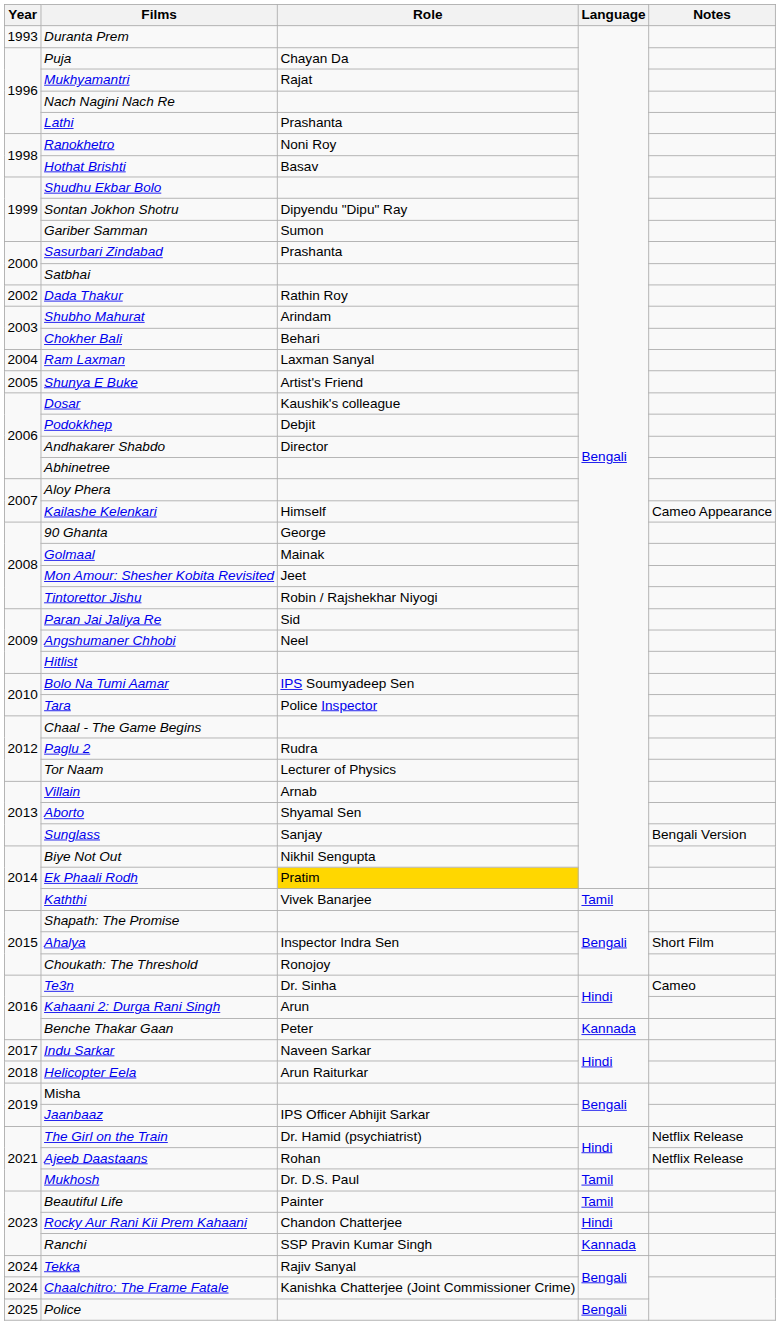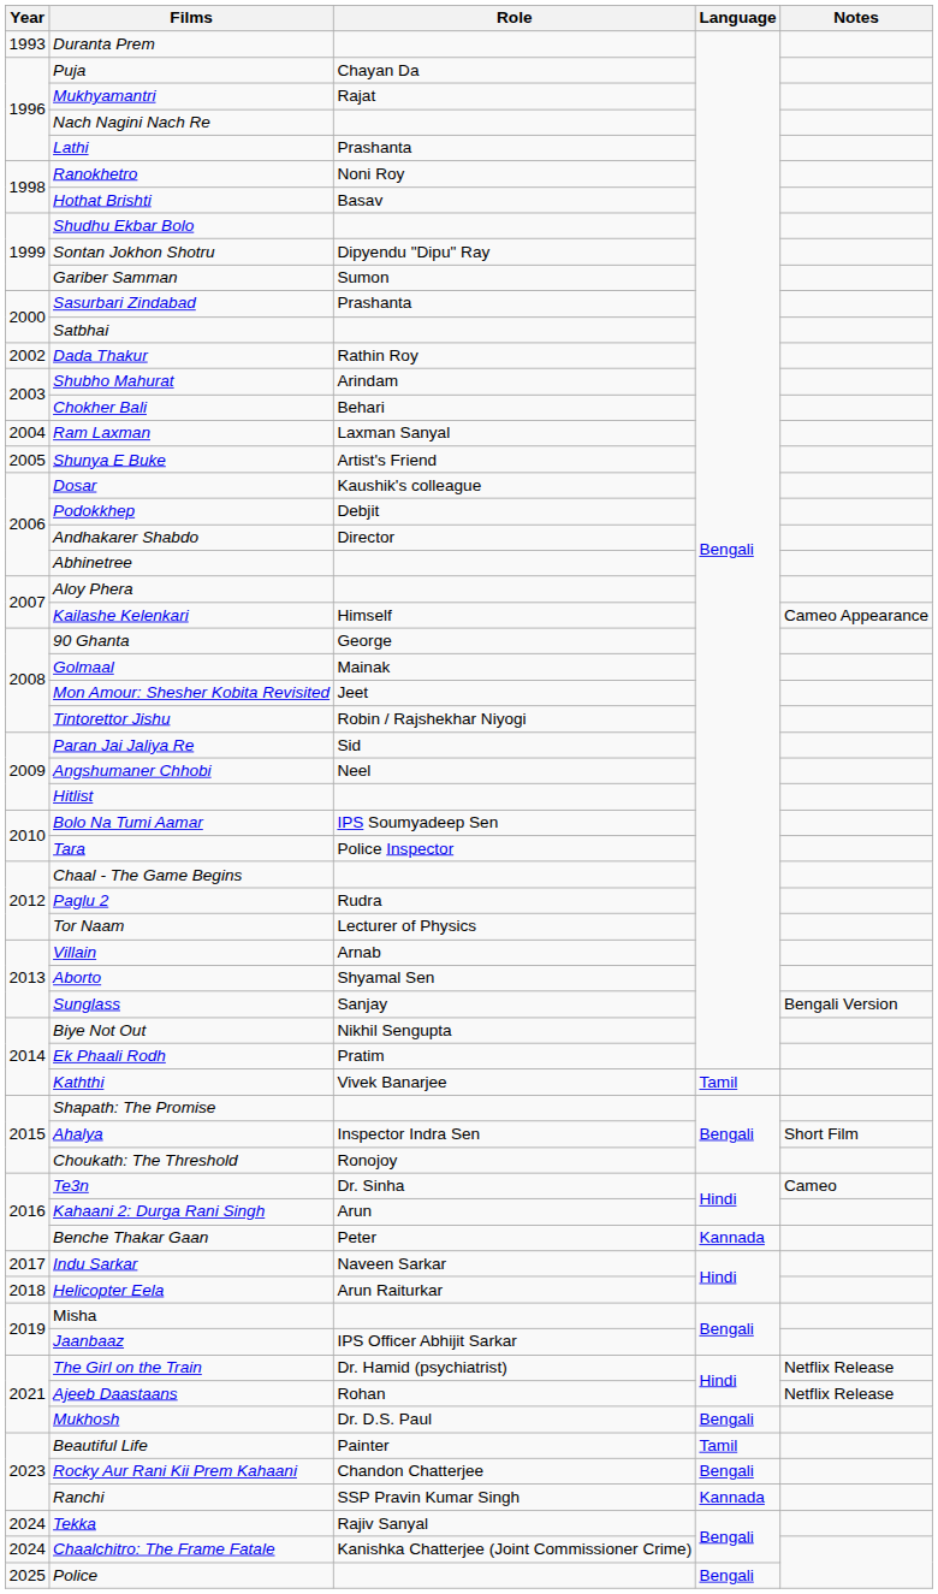 <table class="wikitable sortable">
 <tr>
 <th>Year</th>
 <th>Films</th>
 <th>Role</th>
 <th>Language</th>
 <th>Notes</th>
 </tr>
 <tr>
 <td>1993</td>
 <td><em>Duranta Prem</em></td>
 <td></td>
 <td rowspan="40"><a href='#'>Bengali</a></td>
 <td></td>
 </tr>
 <tr>
 <td rowspan="4">1996</td>
 <td><em>Puja</em></td>
 <td>Chayan Da</td>
 <td></td>
 </tr>
 <tr>
 <td><em><a href='#'>Mukhyamantri</a></em></td>
 <td>Rajat</td>
 <td></td>
 </tr>
 <tr>
 <td><em>Nach Nagini Nach Re</em></td>
 <td></td>
 <td></td>
 </tr>
 <tr>
 <td><em><a href='#'>Lathi</a></em></td>
 <td>Prashanta</td>
 <td></td>
 </tr>
 <tr>
 <td rowspan="2">1998</td>
 <td><em><a href='#'>Ranokhetro</a></em></td>
 <td>Noni Roy</td>
 <td></td>
 </tr>
 <tr>
 <td><em><a href='#'>Hothat Brishti</a></em></td>
 <td>Basav</td>
 <td></td>
 </tr>
 <tr>
 <td rowspan="3">1999</td>
 <td><em><a href='#'>Shudhu Ekbar Bolo</a></em></td>
 <td></td>
 <td></td>
 </tr>
 <tr>
 <td><em>Sontan Jokhon Shotru</em></td>
 <td>Dipyendu "Dipu" Ray</td>
 <td></td>
 </tr>
 <tr>
 <td><em>Gariber Samman</em></td>
 <td>Sumon</td>
 <td></td>
 </tr>
 <tr>
 <td rowspan="2">2000</td>
 <td><em><a href='#'>Sasurbari Zindabad</a></em></td>
 <td>Prashanta</td>
 <td></td>
 </tr>
 <tr>
 <td><em>Satbhai</em></td>
 <td></td>
 <td></td>
 </tr>
 <tr>
 <td>2002</td>
 <td><em><a href='#'>Dada Thakur</a></em></td>
 <td>Rathin Roy</td>
 <td></td>
 </tr>
 <tr>
 <td rowspan="2">2003</td>
 <td><em><a href='#'>Shubho Mahurat</a></em></td>
 <td>Arindam</td>
 <td></td>
 </tr>
 <tr>
 <td><em><a href='#'>Chokher Bali</a></em></td>
 <td>Behari</td>
 <td></td>
 </tr>
 <tr>
 <td>2004</td>
 <td><em><a href='#'>Ram Laxman</a></em></td>
 <td>Laxman Sanyal</td>
 <td></td>
 </tr>
 <tr>
 <td>2005</td>
 <td><em><a href='#'>Shunya E Buke</a></em></td>
 <td>Artist's Friend</td>
 <td></td>
 </tr>
 <tr>
 <td rowspan="4">2006</td>
 <td><em><a href='#'>Dosar</a></em></td>
 <td>Kaushik's colleague</td>
 <td></td>
 </tr>
 <tr>
 <td><em><a href='#'>Podokkhep</a></em></td>
 <td>Debjit</td>
 <td></td>
 </tr>
 <tr>
 <td><em>Andhakarer Shabdo</em></td>
 <td>Director</td>
 <td></td>
 </tr>
 <tr>
 <td><em>Abhinetree</em></td>
 <td></td>
 <td></td>
 </tr>
 <tr>
 <td rowspan="2">2007</td>
 <td><em>Aloy Phera</em></td>
 <td></td>
 <td></td>
 </tr>
 <tr>
 <td><em><a href='#'>Kailashe Kelenkari</a></em></td>
 <td>Himself</td>
 <td>Cameo Appearance</td>
 </tr>
 <tr>
 <td rowspan="4">2008</td>
 <td><em>90 Ghanta</em></td>
 <td>George</td>
 <td></td>
 </tr>
 <tr>
 <td><em><a href='#'>Golmaal</a></em></td>
 <td>Mainak</td>
 <td></td>
 </tr>
 <tr>
 <td><em><a href='#'>Mon Amour: Shesher Kobita Revisited</a></em></td>
 <td>Jeet</td>
 <td></td>
 </tr>
 <tr>
 <td><em><a href='#'>Tintorettor Jishu</a></em></td>
 <td>Robin / Rajshekhar Niyogi</td>
 <td></td>
 </tr>
 <tr>
 <td rowspan="3">2009</td>
 <td><em><a href='#'>Paran Jai Jaliya Re</a></em></td>
 <td>Sid</td>
 <td></td>
 </tr>
 <tr>
 <td><em><a href='#'>Angshumaner Chhobi</a></em></td>
 <td>Neel</td>
 <td></td>
 </tr>
 <tr>
 <td><em><a href='#'>Hitlist</a></em></td>
 <td></td>
 <td></td>
 </tr>
 <tr>
 <td rowspan="2">2010</td>
 <td><em><a href='#'>Bolo Na Tumi Aamar</a></em></td>
 <td><a href='#'>IPS</a> Soumyadeep Sen</td>
 <td></td>
 </tr>
 <tr>
 <td><em><a href='#'>Tara</a></em></td>
 <td>Police <a href='#'>Inspector</a></td>
 <td></td>
 </tr>
 <tr>
 <td rowspan="3">2012</td>
 <td><em>Chaal - The Game Begins</em></td>
 <td></td>
 <td></td>
 </tr>
 <tr>
 <td><em><a href='#'>Paglu 2</a></em></td>
 <td>Rudra</td>
 <td></td>
 </tr>
 <tr>
 <td><em>Tor Naam</em></td>
 <td>Lecturer of Physics</td>
 <td></td>
 </tr>
 <tr>
 <td rowspan="3">2013</td>
 <td><em><a href='#'>Villain</a></em></td>
 <td>Arnab</td>
 <td></td>
 </tr>
 <tr>
 <td><em><a href='#'>Aborto</a></em></td>
 <td>Shyamal Sen</td>
 <td></td>
 </tr>
 <tr>
 <td><em><a href='#'>Sunglass</a></em></td>
 <td>Sanjay</td>
 <td>Bengali Version</td>
 </tr>
 <tr>
 <td rowspan="3">2014</td>
 <td><em>Biye Not Out</em></td>
 <td>Nikhil Sengupta</td>
 <td></td>
 </tr>
 <tr>
 <td><em><a href='#'>Ek Phaali Rodh</a></em></td>
-<td style="background: gold;">Pratim</td>
+<td>Pratim</td>
 <td></td>
 </tr>
 <tr>
 <td><em><a href='#'>Kaththi</a></em></td>
 <td>Vivek Banarjee</td>
 <td><a href='#'>Tamil</a></td>
 <td></td>
 </tr>
 <tr>
 <td rowspan="3">2015</td>
 <td><em>Shapath: The Promise</em></td>
 <td></td>
 <td rowspan="3"><a href='#'>Bengali</a></td>
 <td></td>
 </tr>
 <tr>
 <td><em><a href='#'>Ahalya</a></em></td>
 <td>Inspector Indra Sen</td>
 <td>Short Film</td>
 </tr>
 <tr>
 <td><em>Choukath: The Threshold</em></td>
 <td>Ronojoy</td>
 <td></td>
 </tr>
 <tr>
 <td rowspan="3">2016</td>
 <td><em><a href='#'>Te3n</a></em></td>
 <td>Dr. Sinha</td>
 <td rowspan="2"><a href='#'>Hindi</a></td>
 <td>Cameo</td>
 </tr>
 <tr>
 <td><em><a href='#'>Kahaani 2: Durga Rani Singh</a></em></td>
 <td>Arun</td>
 <td></td>
 </tr>
 <tr>
 <td><em>Benche Thakar Gaan</em></td>
 <td>Peter</td>
 <td><a href='#'>Kannada</a></td>
 <td></td>
 </tr>
 <tr>
 <td>2017</td>
 <td><em><a href='#'>Indu Sarkar</a></em></td>
 <td>Naveen Sarkar</td>
 <td rowspan="2"><a href='#'>Hindi</a></td>
 <td></td>
 </tr>
 <tr>
 <td>2018</td>
 <td><em><a href='#'>Helicopter Eela</a></em></td>
 <td>Arun Raiturkar</td>
 <td></td>
 </tr>
 <tr>
 <td rowspan="2">2019</td>
 <td>Misha</td>
 <td></td>
 <td rowspan="2"><a href='#'>Bengali</a></td>
 <td></td>
 </tr>
 <tr>
 <td><em><a href='#'>Jaanbaaz</a></em></td>
 <td>IPS Officer Abhijit Sarkar</td>
 <td></td>
 </tr>
 <tr>
 <td rowspan="3">2021</td>
 <td><em><a href='#'>The Girl on the Train</a></em></td>
 <td>Dr. Hamid (psychiatrist)</td>
 <td rowspan="2"><a href='#'>Hindi</a></td>
 <td>Netflix Release</td>
 </tr>
 <tr>
 <td><em><a href='#'>Ajeeb Daastaans</a></em></td>
 <td>Rohan</td>
 <td>Netflix Release</td>
 </tr>
 <tr>
 <td><em><a href='#'>Mukhosh</a></em></td>
 <td>Dr. D.S. Paul</td>
-<td><a href='#'>Tamil</a></td>
+<td><a href='#'>Bengali</a></td>
 <td></td>
 </tr>
 <tr>
 <td rowspan="3">2023</td>
 <td><em>Beautiful Life </em></td>
 <td>Painter</td>
 <td><a href='#'>Tamil</a></td>
 <td></td>
 </tr>
 <tr>
 <td><em><a href='#'>Rocky Aur Rani Kii Prem Kahaani</a></em></td>
 <td>Chandon Chatterjee</td>
-<td><a href='#'>Hindi</a></td>
+<td><a href='#'>Bengali</a></td>
 <td></td>
 </tr>
 <tr>
 <td><em>Ranchi</em></td>
 <td>SSP Pravin Kumar Singh</td>
 <td><a href='#'>Kannada</a></td>
 <td></td>
 </tr>
 <tr>
 <td>2024</td>
 <td><em><a href='#'>Tekka</a></em></td>
 <td>Rajiv Sanyal</td>
 <td rowspan="2"><a href='#'>Bengali</a></td>
 <td></td>
 </tr>
 <tr>
 <td>2024</td>
 <td><em><a href='#'>Chaalchitro: The Frame Fatale</a></em></td>
 <td>Kanishka Chatterjee (Joint Commissioner Crime)</td>
 </tr>
 <tr>
 <td>2025</td>
 <td><em>Police</em></td>
 <td></td>
 <td><a href='#'>Bengali</a></td>
 </tr>
 </table>
